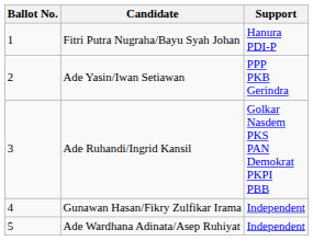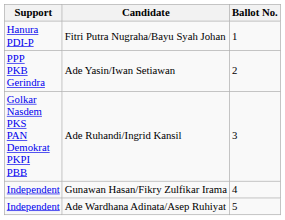 <table class="wikitable">
 <tr>
+<th>Support</th>
+<th>Candidate</th>
 <th>Ballot No.</th>
-<th>Candidate</th>
-<th>Support</th>
 </tr>
 <tr>
+<td><a href='#'>Hanura</a><br><a href='#'>PDI-P</a></td>
+<td>Fitri Putra Nugraha/Bayu Syah Johan</td>
 <td>1</td>
-<td>Fitri Putra Nugraha/Bayu Syah Johan</td>
-<td><a href='#'>Hanura</a><br><a href='#'>PDI-P</a></td>
 </tr>
 <tr>
+<td><a href='#'>PPP</a><br><a href='#'>PKB</a><br><a href='#'>Gerindra</a></td>
+<td>Ade Yasin/Iwan Setiawan</td>
 <td>2</td>
-<td>Ade Yasin/Iwan Setiawan</td>
-<td><a href='#'>PPP</a><br><a href='#'>PKB</a><br><a href='#'>Gerindra</a></td>
 </tr>
 <tr>
+<td><a href='#'>Golkar</a><br><a href='#'>Nasdem</a><br><a href='#'>PKS</a><br><a href='#'>PAN</a><br><a href='#'>Demokrat</a><br><a href='#'>PKPI</a><br><a href='#'>PBB</a></td>
+<td>Ade Ruhandi/Ingrid Kansil</td>
 <td>3</td>
-<td>Ade Ruhandi/Ingrid Kansil</td>
-<td><a href='#'>Golkar</a><br><a href='#'>Nasdem</a><br><a href='#'>PKS</a><br><a href='#'>PAN</a><br><a href='#'>Demokrat</a><br><a href='#'>PKPI</a><br><a href='#'>PBB</a></td>
 </tr>
 <tr>
+<td><a href='#'>Independent</a></td>
+<td>Gunawan Hasan/Fikry Zulfikar Irama</td>
 <td>4</td>
-<td>Gunawan Hasan/Fikry Zulfikar Irama</td>
-<td><a href='#'>Independent</a></td>
 </tr>
 <tr>
+<td><a href='#'>Independent</a></td>
+<td>Ade Wardhana Adinata/Asep Ruhiyat</td>
 <td>5</td>
-<td>Ade Wardhana Adinata/Asep Ruhiyat</td>
-<td><a href='#'>Independent</a></td>
 </tr>
 </table>
